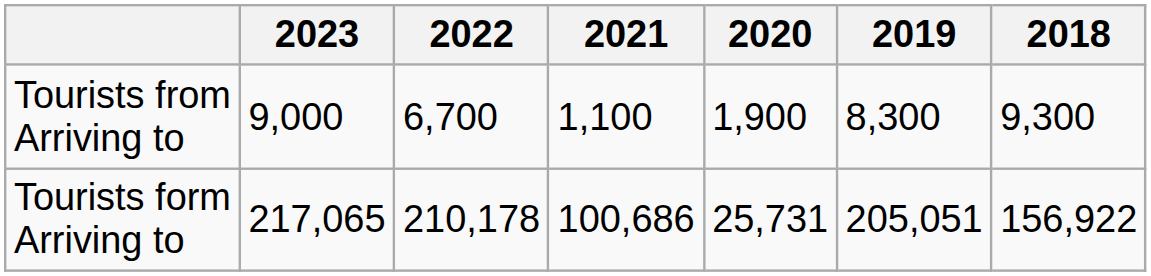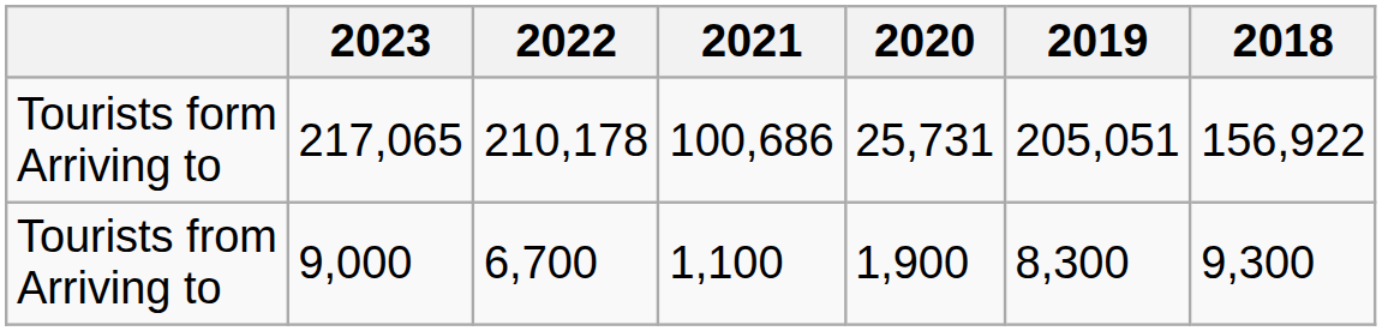 <table class="wikitable">
 <tr>
 <th></th>
 <th>2023</th>
 <th>2022</th>
 <th>2021</th>
 <th>2020</th>
 <th>2019</th>
 <th>2018</th>
 </tr>
 <tr>
+<td>Tourists form <br>Arriving to </td>
+<td>217,065</td>
+<td>210,178</td>
+<td>100,686</td>
+<td>25,731</td>
+<td>205,051</td>
+<td>156,922</td>
+</tr>
+<tr>
 <td>Tourists from <br>Arriving to </td>
 <td>9,000</td>
 <td>6,700</td>
 <td>1,100</td>
 <td>1,900</td>
 <td>8,300</td>
 <td>9,300</td>
 </tr>
-<tr>
-<td>Tourists form <br>Arriving to </td>
-<td>217,065</td>
-<td>210,178</td>
-<td>100,686</td>
-<td>25,731</td>
-<td>205,051</td>
-<td>156,922</td>
-</tr>
 </table>
